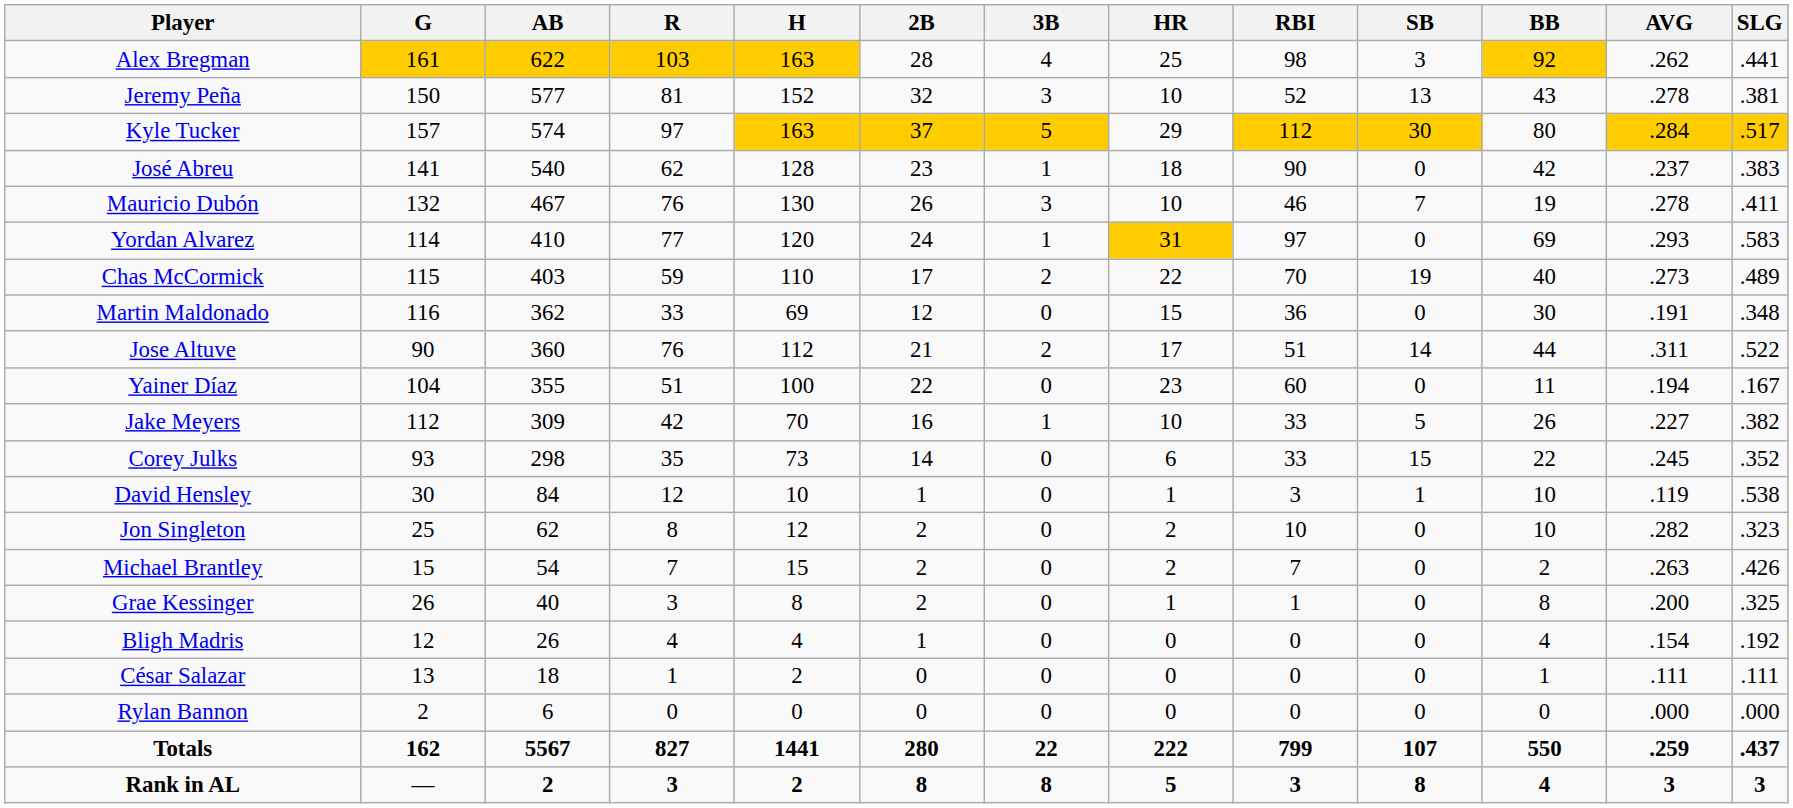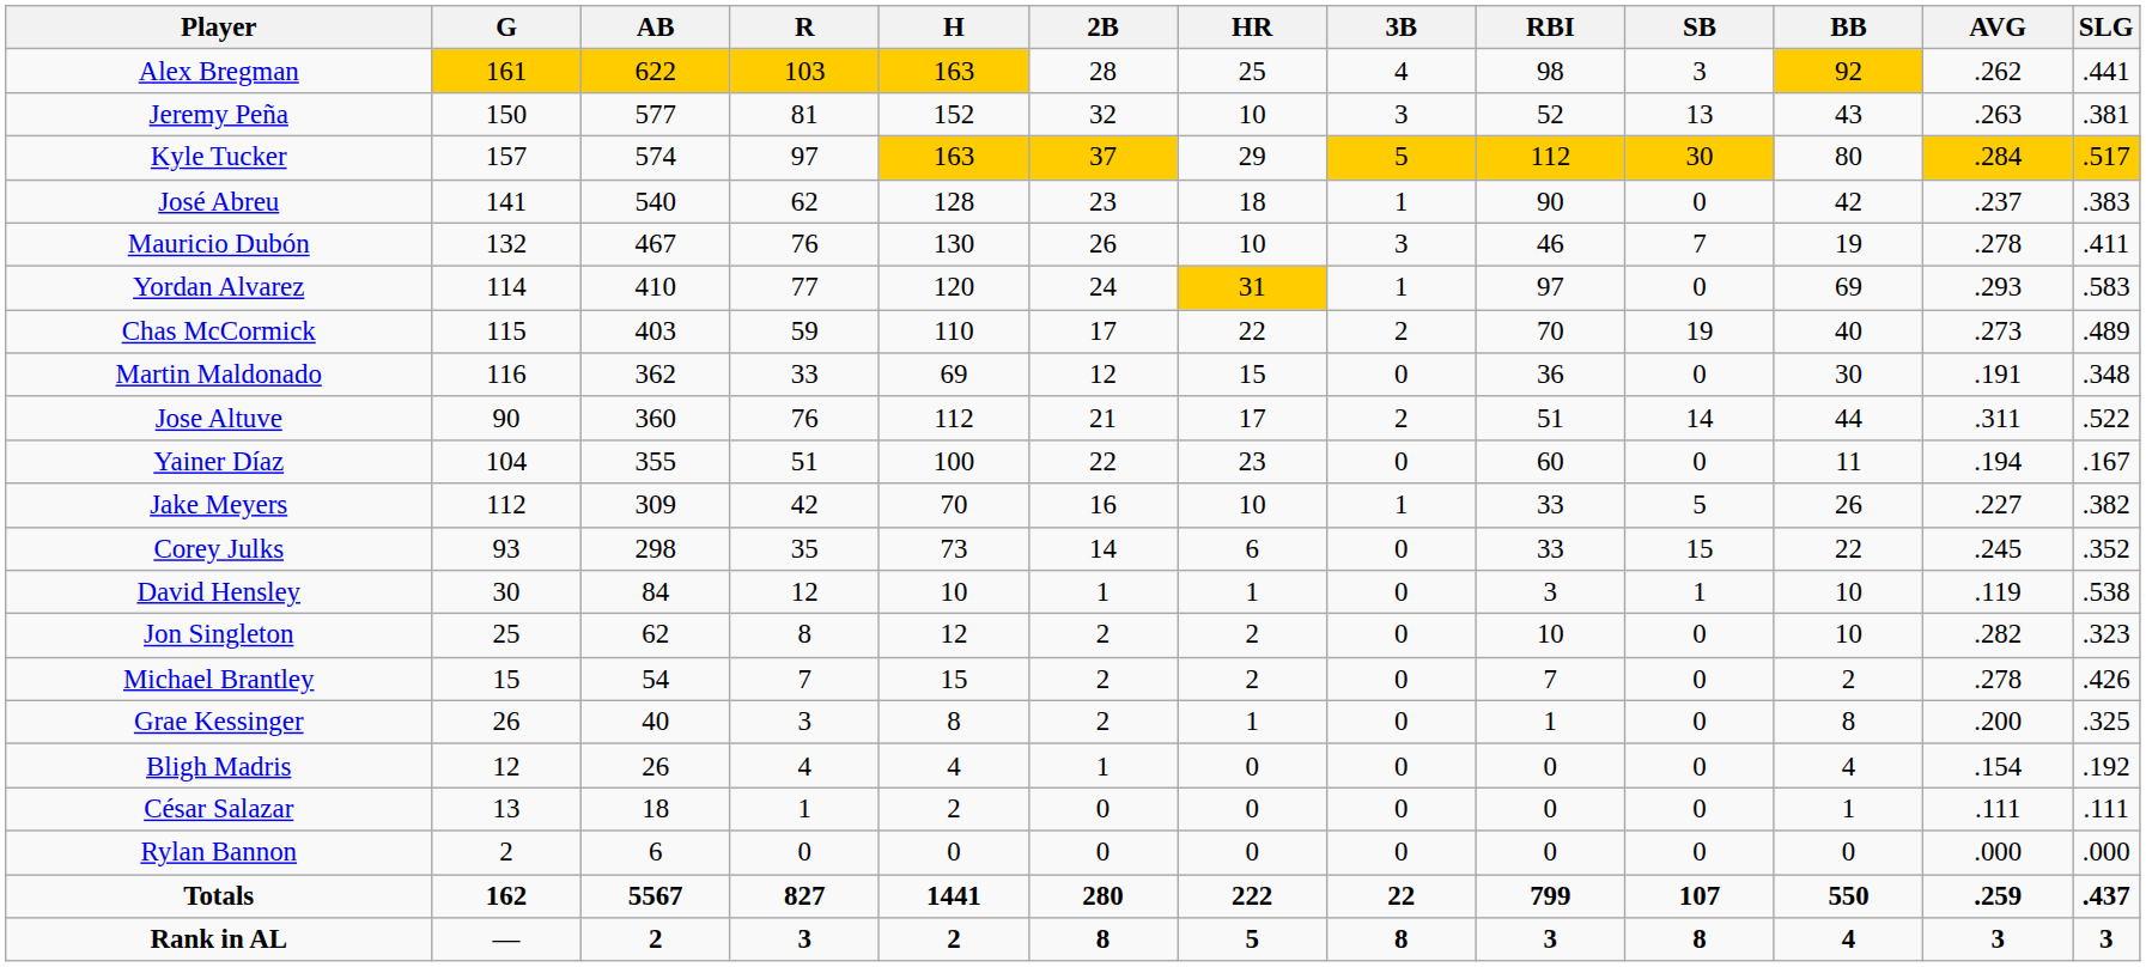 <table class=wikitable style="text-align:center">
 <tr>
 <th bgcolor=#DDDDFF; width="20%">Player</th>
 <th bgcolor=#DDDDFF; width="7%">G</th>
 <th bgcolor=#DDDDFF; width="7%">AB</th>
 <th bgcolor=#DDDDFF; width="7%">R</th>
 <th bgcolor=#DDDDFF; width="7%">H</th>
 <th bgcolor=#DDDDFF; width="7%">2B</th>
+<th bgcolor=#DDDDFF; width="7%">HR</th>
 <th bgcolor=#DDDDFF; width="7%">3B</th>
-<th bgcolor=#DDDDFF; width="7%">HR</th>
 <th bgcolor=#DDDDFF; width="7%">RBI</th>
 <th bgcolor=#DDDDFF; width="7%">SB</th>
 <th bgcolor=#DDDDFF; width="7%">BB</th>
 <th bgcolor=#DDDDFF; width="7%">AVG</th>
 <th bgcolor=#DDDDFF; width="7%">SLG</th>
 </tr>
 <tr>
 <td><a href='#'>Alex Bregman</a></td>
 <td bgcolor=#ffcc00>161</td>
 <td bgcolor=#ffcc00>622</td>
 <td bgcolor=#ffcc00>103</td>
 <td bgcolor=ffcc00>163</td>
 <td>28</td>
+<td>25</td>
 <td>4</td>
-<td>25</td>
 <td>98</td>
 <td>3</td>
 <td bgcolor=#ffcc00>92</td>
 <td>.262</td>
 <td>.441</td>
 </tr>
 <tr>
 <td><a href='#'>Jeremy Peña</a></td>
 <td>150</td>
 <td>577</td>
 <td>81</td>
 <td>152</td>
 <td>32</td>
+<td>10</td>
 <td>3</td>
-<td>10</td>
 <td>52</td>
 <td>13</td>
 <td>43</td>
-<td>.278</td>
+<td>.263</td>
 <td>.381</td>
 </tr>
 <tr>
 <td><a href='#'>Kyle Tucker</a></td>
 <td>157</td>
 <td>574</td>
 <td>97</td>
 <td bgcolor=#ffcc00>163</td>
 <td bgcolor=#ffcc00>37</td>
+<td>29</td>
 <td bgcolor=#ffcc00>5</td>
-<td>29</td>
 <td bgcolor=#ffcc00>112</td>
 <td bgcolor=#ffcc00>30</td>
 <td>80</td>
 <td bgcolor=#ffcc00>.284</td>
 <td bgcolor=#ffcc00>.517</td>
 </tr>
 <tr>
 <td><a href='#'>José Abreu</a></td>
 <td>141</td>
 <td>540</td>
 <td>62</td>
 <td>128</td>
 <td>23</td>
+<td>18</td>
 <td>1</td>
-<td>18</td>
 <td>90</td>
 <td>0</td>
 <td>42</td>
 <td>.237</td>
 <td>.383</td>
 </tr>
 <tr>
 <td><a href='#'>Mauricio Dubón</a></td>
 <td>132</td>
 <td>467</td>
 <td>76</td>
 <td>130</td>
 <td>26</td>
+<td>10</td>
 <td>3</td>
-<td>10</td>
 <td>46</td>
 <td>7</td>
 <td>19</td>
 <td>.278</td>
 <td>.411</td>
 </tr>
 <tr>
 <td><a href='#'>Yordan Alvarez</a></td>
 <td>114</td>
 <td>410</td>
 <td>77</td>
 <td>120</td>
 <td>24</td>
+<td bgcolor=#ffcc00>31</td>
 <td>1</td>
-<td bgcolor=#ffcc00>31</td>
 <td>97</td>
 <td>0</td>
 <td>69</td>
 <td>.293</td>
 <td>.583</td>
 </tr>
 <tr>
 <td><a href='#'>Chas McCormick</a></td>
 <td>115</td>
 <td>403</td>
 <td>59</td>
 <td>110</td>
 <td>17</td>
+<td>22</td>
 <td>2</td>
-<td>22</td>
 <td>70</td>
 <td>19</td>
 <td>40</td>
 <td>.273</td>
 <td>.489</td>
 </tr>
 <tr>
 <td><a href='#'>Martin Maldonado</a></td>
 <td>116</td>
 <td>362</td>
 <td>33</td>
 <td>69</td>
 <td>12</td>
+<td>15</td>
 <td>0</td>
-<td>15</td>
 <td>36</td>
 <td>0</td>
 <td>30</td>
 <td>.191</td>
 <td>.348</td>
 </tr>
 <tr>
 <td><a href='#'>Jose Altuve</a></td>
 <td>90</td>
 <td>360</td>
 <td>76</td>
 <td>112</td>
 <td>21</td>
+<td>17</td>
 <td>2</td>
-<td>17</td>
 <td>51</td>
 <td>14</td>
 <td>44</td>
 <td>.311</td>
 <td>.522</td>
 </tr>
 <tr>
 <td><a href='#'>Yainer Díaz</a></td>
 <td>104</td>
 <td>355</td>
 <td>51</td>
 <td>100</td>
 <td>22</td>
+<td>23</td>
 <td>0</td>
-<td>23</td>
 <td>60</td>
 <td>0</td>
 <td>11</td>
 <td>.194</td>
 <td>.167</td>
 </tr>
 <tr>
 <td><a href='#'>Jake Meyers</a></td>
 <td>112</td>
 <td>309</td>
 <td>42</td>
 <td>70</td>
 <td>16</td>
+<td>10</td>
 <td>1</td>
-<td>10</td>
 <td>33</td>
 <td>5</td>
 <td>26</td>
 <td>.227</td>
 <td>.382</td>
 </tr>
 <tr>
 <td><a href='#'>Corey Julks</a></td>
 <td>93</td>
 <td>298</td>
 <td>35</td>
 <td>73</td>
 <td>14</td>
+<td>6</td>
 <td>0</td>
-<td>6</td>
 <td>33</td>
 <td>15</td>
 <td>22</td>
 <td>.245</td>
 <td>.352</td>
 </tr>
 <tr>
 <td><a href='#'>David Hensley</a></td>
 <td>30</td>
 <td>84</td>
 <td>12</td>
 <td>10</td>
 <td>1</td>
+<td>1</td>
 <td>0</td>
-<td>1</td>
 <td>3</td>
 <td>1</td>
 <td>10</td>
 <td>.119</td>
 <td>.538</td>
 </tr>
 <tr>
 <td><a href='#'>Jon Singleton</a></td>
 <td>25</td>
 <td>62</td>
 <td>8</td>
 <td>12</td>
 <td>2</td>
+<td>2</td>
 <td>0</td>
-<td>2</td>
 <td>10</td>
 <td>0</td>
 <td>10</td>
 <td>.282</td>
 <td>.323</td>
 </tr>
 <tr>
 <td><a href='#'>Michael Brantley</a></td>
 <td>15</td>
 <td>54</td>
 <td>7</td>
 <td>15</td>
 <td>2</td>
+<td>2</td>
 <td>0</td>
-<td>2</td>
 <td>7</td>
 <td>0</td>
 <td>2</td>
-<td>.263</td>
+<td>.278</td>
 <td>.426</td>
 </tr>
 <tr>
 <td><a href='#'>Grae Kessinger</a></td>
 <td>26</td>
 <td>40</td>
 <td>3</td>
 <td>8</td>
 <td>2</td>
+<td>1</td>
 <td>0</td>
-<td>1</td>
 <td>1</td>
 <td>0</td>
 <td>8</td>
 <td>.200</td>
 <td>.325</td>
 </tr>
 <tr>
 <td><a href='#'>Bligh Madris</a></td>
 <td>12</td>
 <td>26</td>
 <td>4</td>
 <td>4</td>
 <td>1</td>
 <td>0</td>
 <td>0</td>
 <td>0</td>
 <td>0</td>
 <td>4</td>
 <td>.154</td>
 <td>.192</td>
 </tr>
 <tr>
 <td><a href='#'>César Salazar</a></td>
 <td>13</td>
 <td>18</td>
 <td>1</td>
 <td>2</td>
 <td>0</td>
 <td>0</td>
 <td>0</td>
 <td>0</td>
 <td>0</td>
 <td>1</td>
 <td>.111</td>
 <td>.111</td>
 </tr>
 <tr>
 <td><a href='#'>Rylan Bannon</a></td>
 <td>2</td>
 <td>6</td>
 <td>0</td>
 <td>0</td>
 <td>0</td>
 <td>0</td>
 <td>0</td>
 <td>0</td>
 <td>0</td>
 <td>0</td>
 <td>.000</td>
 <td>.000</td>
 </tr>
 <tr>
 <td><strong>Totals</strong></td>
 <td><strong>162</strong></td>
 <td><strong>5567</strong></td>
 <td><strong>827</strong></td>
 <td><strong>1441</strong></td>
 <td><strong>280</strong></td>
+<td><strong>222</strong></td>
 <td><strong>22</strong></td>
-<td><strong>222</strong></td>
 <td><strong>799</strong></td>
 <td><strong>107</strong></td>
 <td><strong>550</strong></td>
 <td><strong>.259</strong></td>
 <td><strong>.437</strong></td>
 </tr>
 <tr>
 <td><strong>Rank in AL</strong></td>
 <td>—</td>
 <td><strong>2</strong></td>
 <td><strong>3</strong></td>
 <td><strong>2</strong></td>
 <td><strong>8</strong></td>
+<td><strong>5</strong></td>
 <td><strong>8</strong></td>
-<td><strong>5</strong></td>
 <td><strong>3</strong></td>
 <td><strong>8</strong></td>
 <td><strong>4</strong></td>
 <td><strong>3</strong></td>
 <td><strong>3</strong></td>
 </tr>
 </table>
